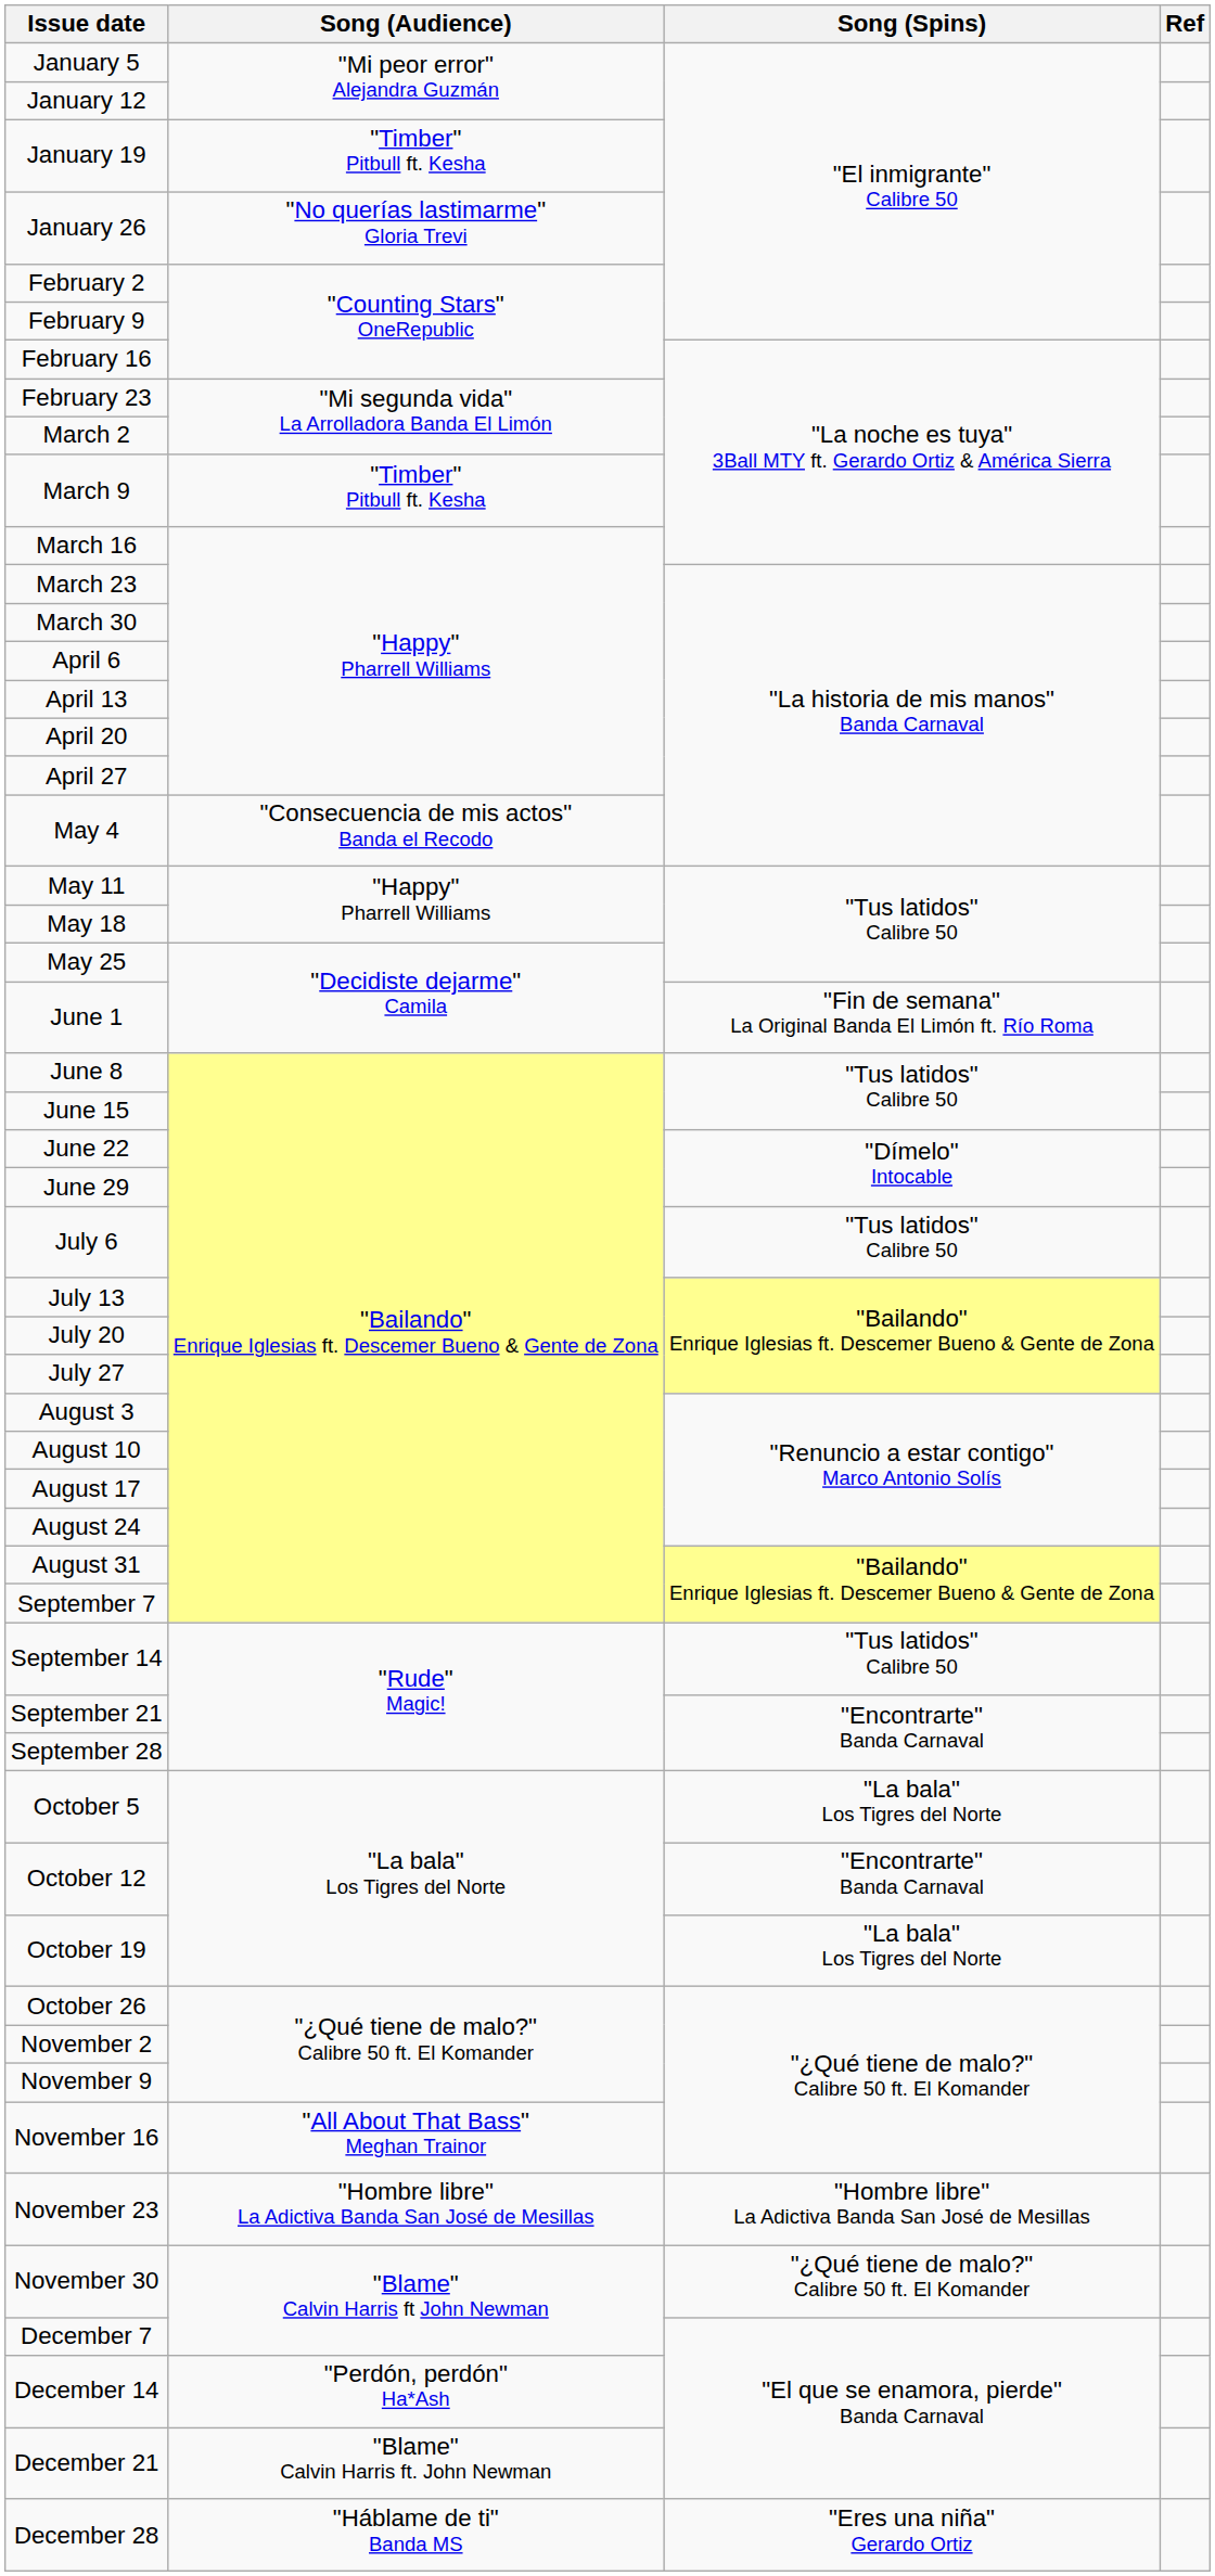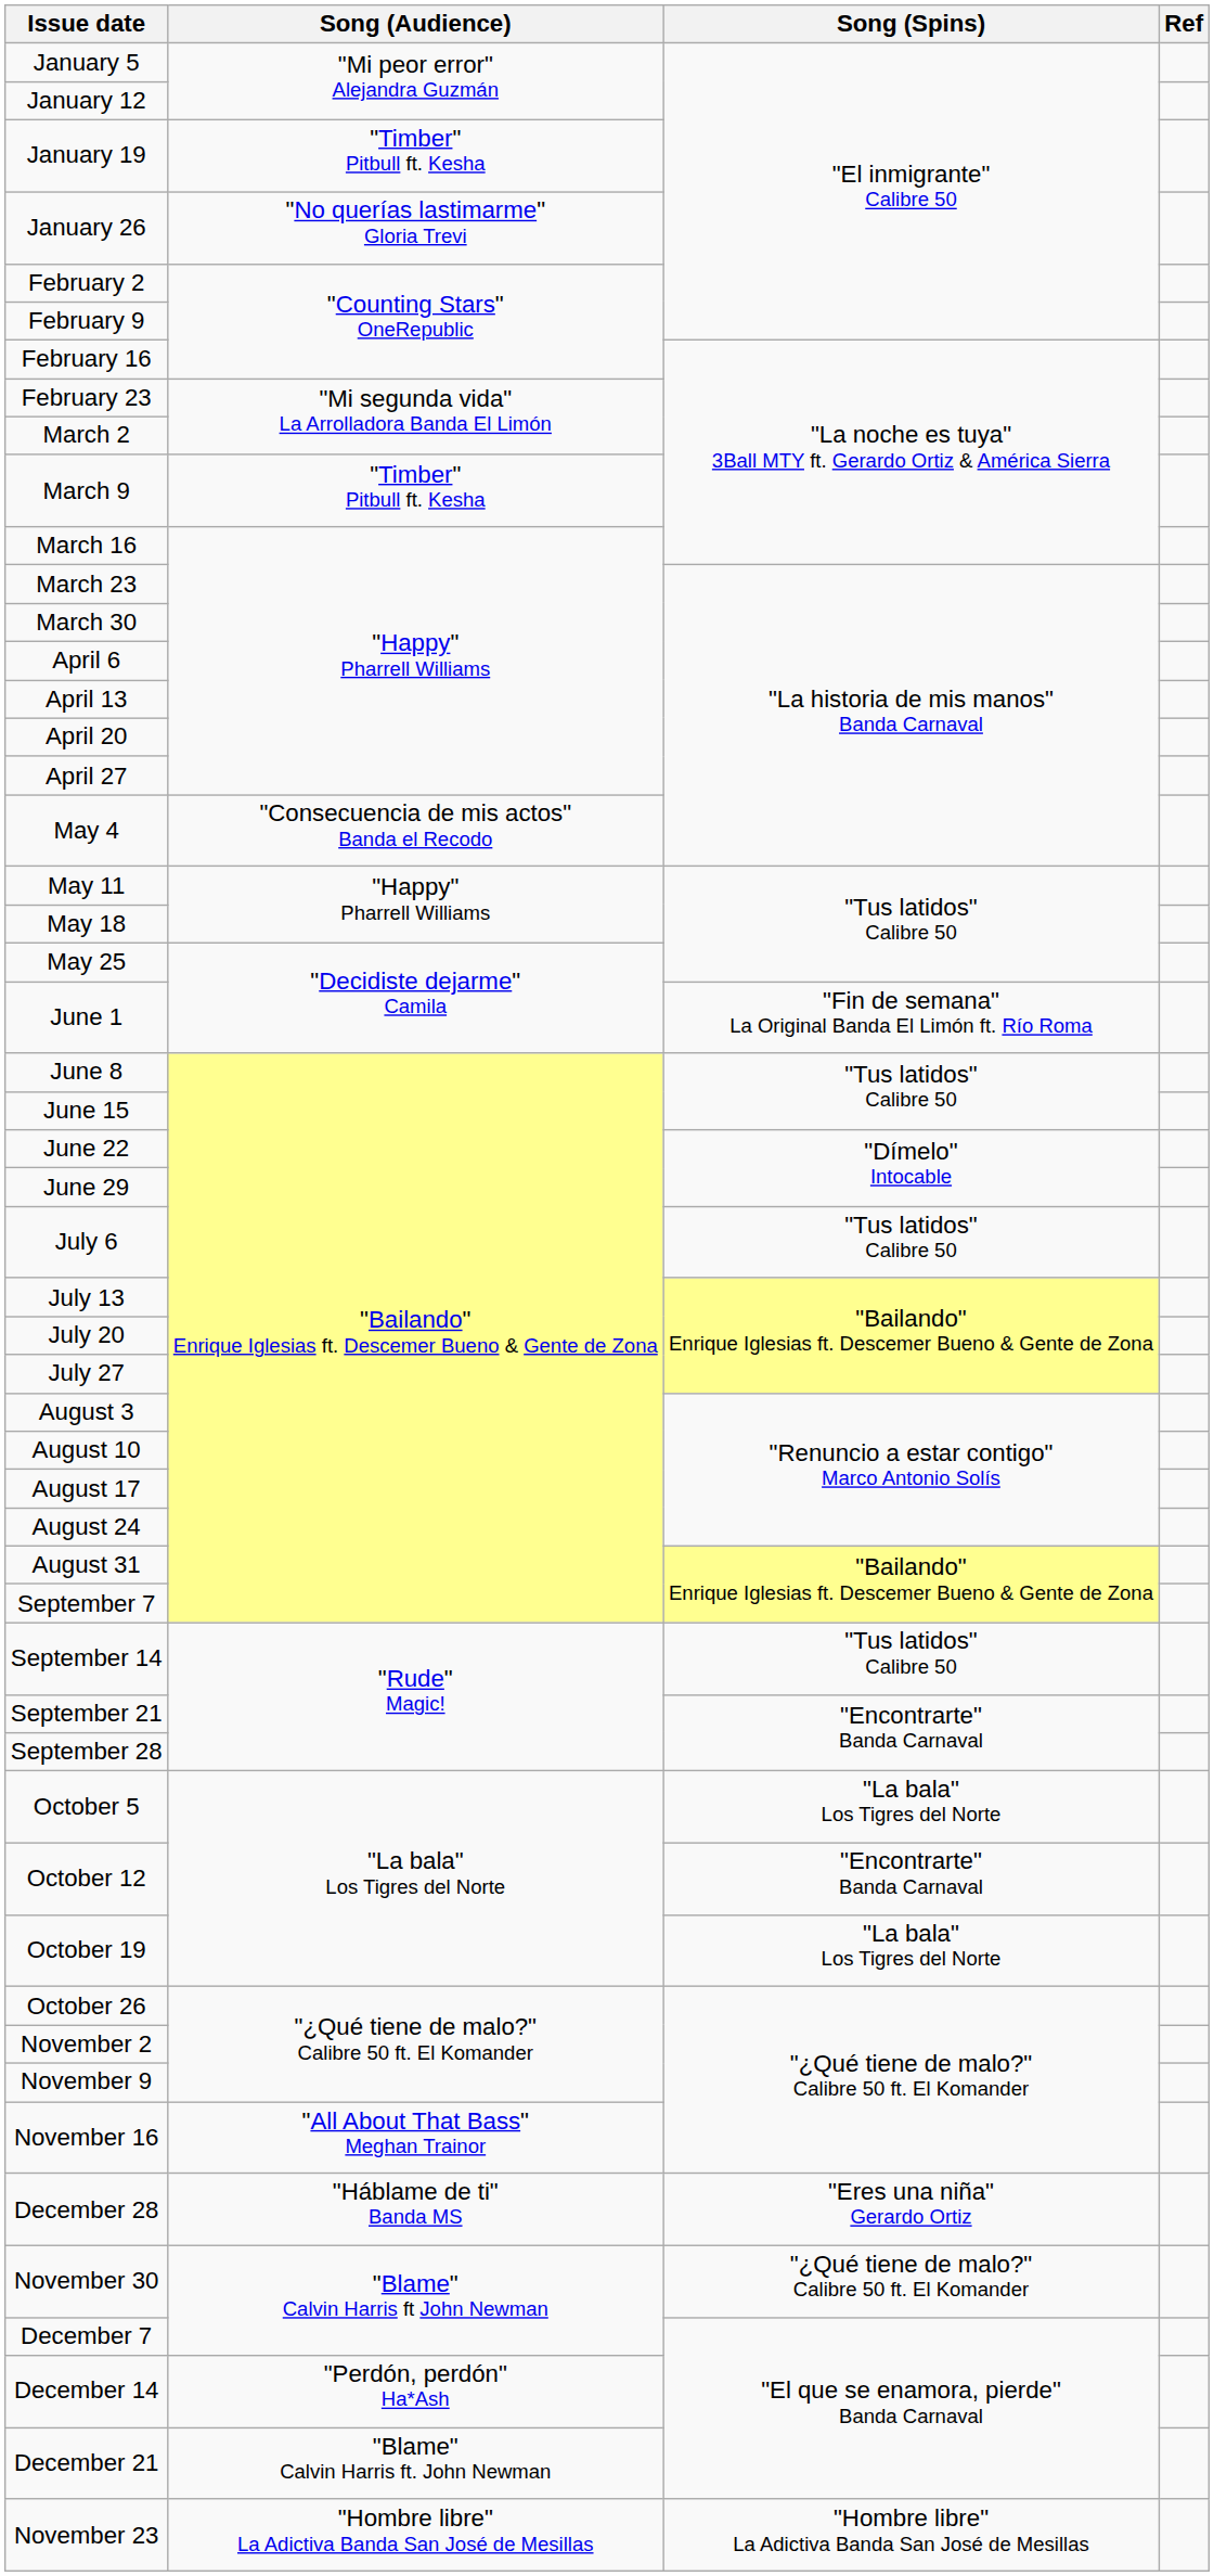 <table class="wikitable" style="text-align: center;">
 <tr>
 <th>Issue date</th>
 <th>Song (Audience)</th>
 <th>Song (Spins)</th>
 <th>Ref</th>
 </tr>
 <tr>
 <td>January 5</td>
 <td rowspan="2">"Mi peor error"<br><sup><a href='#'>Alejandra Guzmán</a></sup></td>
 <td rowspan="6">"El inmigrante"<br><sup><a href='#'>Calibre 50</a></sup></td>
 <td></td>
 </tr>
 <tr>
 <td>January 12</td>
 <td></td>
 </tr>
 <tr>
 <td>January 19</td>
 <td rowspan="1">"<a href='#'>Timber</a>"<br><sup><a href='#'>Pitbull</a> ft. <a href='#'>Kesha</a></sup></td>
 <td></td>
 </tr>
 <tr>
 <td>January 26</td>
 <td rowspan="1">"<a href='#'>No querías lastimarme</a>"<br><sup><a href='#'>Gloria Trevi</a></sup></td>
 <td></td>
 </tr>
 <tr>
 <td>February 2</td>
 <td rowspan="3">"<a href='#'>Counting Stars</a>"<br><sup><a href='#'>OneRepublic</a></sup></td>
 <td></td>
 </tr>
 <tr>
 <td>February 9</td>
 <td></td>
 </tr>
 <tr>
 <td>February 16</td>
 <td rowspan="5">"La noche es tuya"<br><sup><a href='#'>3Ball MTY</a> ft. <a href='#'>Gerardo Ortiz</a> & <a href='#'>América Sierra</a></sup></td>
 <td></td>
 </tr>
 <tr>
 <td>February 23</td>
 <td rowspan="2">"Mi segunda vida"<br><sup><a href='#'>La Arrolladora Banda El Limón</a></sup></td>
 <td></td>
 </tr>
 <tr>
 <td>March 2</td>
 <td></td>
 </tr>
 <tr>
 <td>March 9</td>
 <td rowspan="1">"<a href='#'>Timber</a>"<br><sup><a href='#'>Pitbull</a> ft. <a href='#'>Kesha</a></sup></td>
 <td></td>
 </tr>
 <tr>
 <td>March 16</td>
 <td rowspan="7">"<a href='#'>Happy</a>"<br><sup><a href='#'>Pharrell Williams</a></sup></td>
 <td></td>
 </tr>
 <tr>
 <td>March 23</td>
 <td rowspan="7">"La historia de mis manos"<br><sup><a href='#'>Banda Carnaval</a></sup></td>
 <td></td>
 </tr>
 <tr>
 <td>March 30</td>
 <td></td>
 </tr>
 <tr>
 <td>April 6</td>
 <td></td>
 </tr>
 <tr>
 <td>April 13</td>
 <td></td>
 </tr>
 <tr>
 <td>April 20</td>
 <td></td>
 </tr>
 <tr>
 <td>April 27</td>
 <td></td>
 </tr>
 <tr>
 <td>May 4</td>
 <td rowspan="1">"Consecuencia de mis actos"<br><sup><a href='#'>Banda el Recodo</a></sup></td>
 <td></td>
 </tr>
 <tr>
 <td>May 11</td>
 <td rowspan="2">"Happy"<br><sup>Pharrell Williams</sup></td>
 <td rowspan="3">"Tus latidos"<br><sup>Calibre 50</sup></td>
 <td></td>
 </tr>
 <tr>
 <td>May 18</td>
 <td></td>
 </tr>
 <tr>
 <td>May 25</td>
 <td rowspan="2">"<a href='#'>Decidiste dejarme</a>"<br><sup><a href='#'>Camila</a></sup></td>
 <td></td>
 </tr>
 <tr>
 <td>June 1</td>
 <td rowspan="1">"Fin de semana"<br><sup>La Original Banda El Limón ft. <a href='#'>Río Roma</a></sup></td>
 <td></td>
 </tr>
 <tr>
 <td>June 8</td>
 <td bgcolor=#FFFF90 rowspan="14">"<a href='#'>Bailando</a>"<br><sup><a href='#'>Enrique Iglesias</a> ft. <a href='#'>Descemer Bueno</a> & <a href='#'>Gente de Zona</a></sup></td>
 <td rowspan="2">"Tus latidos"<br><sup>Calibre 50</sup></td>
 <td></td>
 </tr>
 <tr>
 <td>June 15</td>
 <td></td>
 </tr>
 <tr>
 <td>June 22</td>
 <td rowspan="2">"Dímelo"<br><sup><a href='#'>Intocable</a></sup></td>
 <td></td>
 </tr>
 <tr>
 <td>June 29</td>
 <td></td>
 </tr>
 <tr>
 <td>July 6</td>
 <td rowspan="1">"Tus latidos"<br><sup>Calibre 50</sup></td>
 <td></td>
 </tr>
 <tr>
 <td>July 13</td>
 <td bgcolor=#FFFF90 rowspan="3">"Bailando"<br><sup>Enrique Iglesias ft. Descemer Bueno & Gente de Zona</sup></td>
 <td></td>
 </tr>
 <tr>
 <td>July 20</td>
 <td></td>
 </tr>
 <tr>
 <td>July 27</td>
 <td></td>
 </tr>
 <tr>
 <td>August 3</td>
 <td rowspan="4">"Renuncio a estar contigo"<br><sup><a href='#'>Marco Antonio Solís</a></sup></td>
 <td></td>
 </tr>
 <tr>
 <td>August 10</td>
 <td></td>
 </tr>
 <tr>
 <td>August 17</td>
 <td></td>
 </tr>
 <tr>
 <td>August 24</td>
 <td></td>
 </tr>
 <tr>
 <td>August 31</td>
 <td bgcolor=#FFFF90 rowspan="2">"Bailando"<br><sup>Enrique Iglesias ft. Descemer Bueno & Gente de Zona</sup></td>
 <td></td>
 </tr>
 <tr>
 <td>September 7</td>
 <td></td>
 </tr>
 <tr>
 <td>September 14</td>
 <td rowspan="3">"<a href='#'>Rude</a>"<br><sup><a href='#'>Magic!</a></sup></td>
 <td rowspan="1">"Tus latidos"<br><sup>Calibre 50</sup></td>
 <td></td>
 </tr>
 <tr>
 <td>September 21</td>
 <td rowspan="2">"Encontrarte"<br><sup>Banda Carnaval</sup></td>
 <td></td>
 </tr>
 <tr>
 <td>September 28</td>
 <td></td>
 </tr>
 <tr>
 <td>October 5</td>
 <td rowspan="3">"La bala"<br><sup>Los Tigres del Norte</sup></td>
 <td rowspan="1">"La bala"<br><sup>Los Tigres del Norte</sup></td>
 <td></td>
 </tr>
 <tr>
 <td>October 12</td>
 <td rowspan="1">"Encontrarte"<br><sup>Banda Carnaval</sup></td>
 <td></td>
 </tr>
 <tr>
 <td>October 19</td>
 <td rowspan="1">"La bala"<br><sup>Los Tigres del Norte</sup></td>
 <td></td>
 </tr>
 <tr>
 <td>October 26</td>
 <td rowspan="3">"¿Qué tiene de malo?"<br><sup>Calibre 50 ft. El Komander</sup></td>
 <td rowspan="4">"¿Qué tiene de malo?"<br><sup>Calibre 50 ft. El Komander</sup></td>
 <td></td>
 </tr>
 <tr>
 <td>November 2</td>
 <td></td>
 </tr>
 <tr>
 <td>November 9</td>
 <td></td>
 </tr>
 <tr>
 <td>November 16</td>
 <td rowspan="1">"<a href='#'>All About That Bass</a>"<br><sup><a href='#'>Meghan Trainor</a></sup></td>
 <td></td>
 </tr>
 <tr>
-<td>November 23</td>
-<td rowspan="1">"Hombre libre"<br><sup><a href='#'>La Adictiva Banda San José de Mesillas</a></sup></td>
-<td rowspan="1">"Hombre libre"<br><sup>La Adictiva Banda San José de Mesillas</sup></td>
+<td>December 28</td>
+<td rowspan="1">"Háblame de ti"<br><sup><a href='#'>Banda MS</a></sup></td>
+<td rowspan="1">"Eres una niña"<br><sup><a href='#'>Gerardo Ortiz</a></sup></td>
 <td></td>
 </tr>
 <tr>
 <td>November 30</td>
 <td rowspan="2">"<a href='#'>Blame</a>"<br><sup><a href='#'>Calvin Harris</a> ft <a href='#'>John Newman</a></sup></td>
 <td rowspan="1">"¿Qué tiene de malo?"<br><sup>Calibre 50 ft. El Komander</sup></td>
 <td></td>
 </tr>
 <tr>
 <td>December 7</td>
 <td rowspan="3">"El que se enamora, pierde"<br><sup>Banda Carnaval</sup></td>
 <td></td>
 </tr>
 <tr>
 <td>December 14</td>
 <td rowspan="1">"Perdón, perdón"<br><sup><a href='#'>Ha*Ash</a></sup></td>
 <td></td>
 </tr>
 <tr>
 <td>December 21</td>
 <td rowspan="1">"Blame"<br><sup>Calvin Harris ft. John Newman</sup></td>
 <td></td>
 </tr>
 <tr>
-<td>December 28</td>
-<td rowspan="1">"Háblame de ti"<br><sup><a href='#'>Banda MS</a></sup></td>
-<td rowspan="1">"Eres una niña"<br><sup><a href='#'>Gerardo Ortiz</a></sup></td>
+<td>November 23</td>
+<td rowspan="1">"Hombre libre"<br><sup><a href='#'>La Adictiva Banda San José de Mesillas</a></sup></td>
+<td rowspan="1">"Hombre libre"<br><sup>La Adictiva Banda San José de Mesillas</sup></td>
 <td></td>
 </tr>
 <tr>
 </tr>
 </table>
